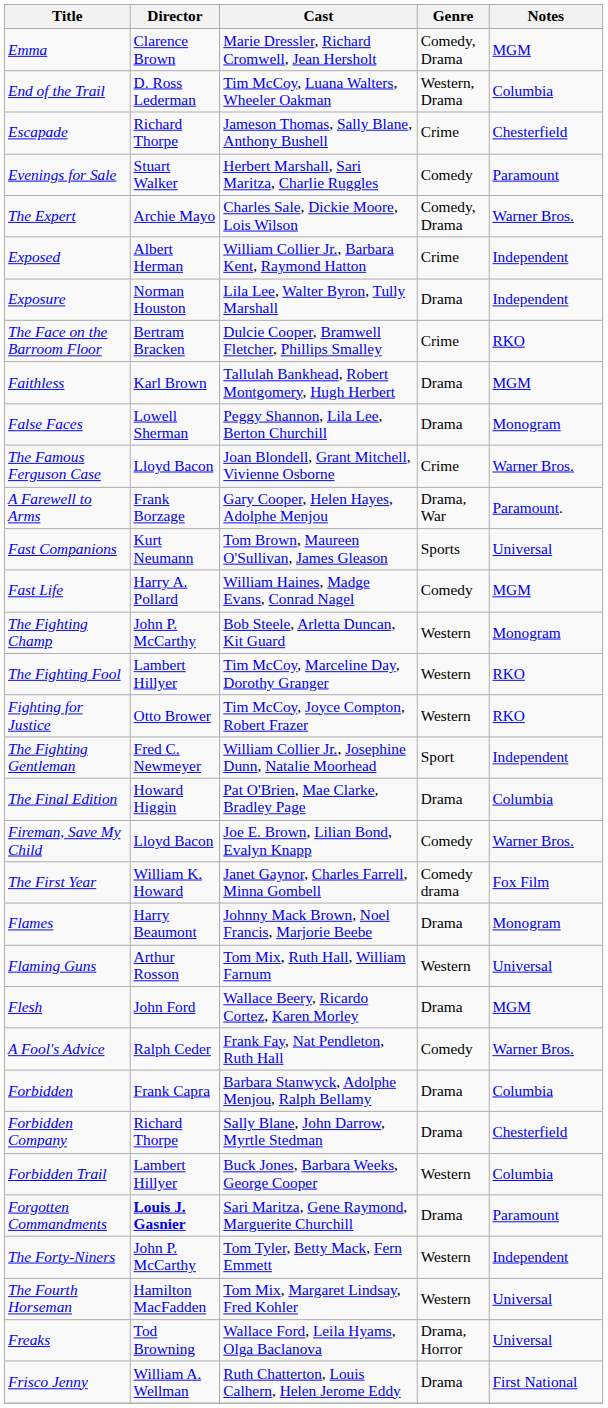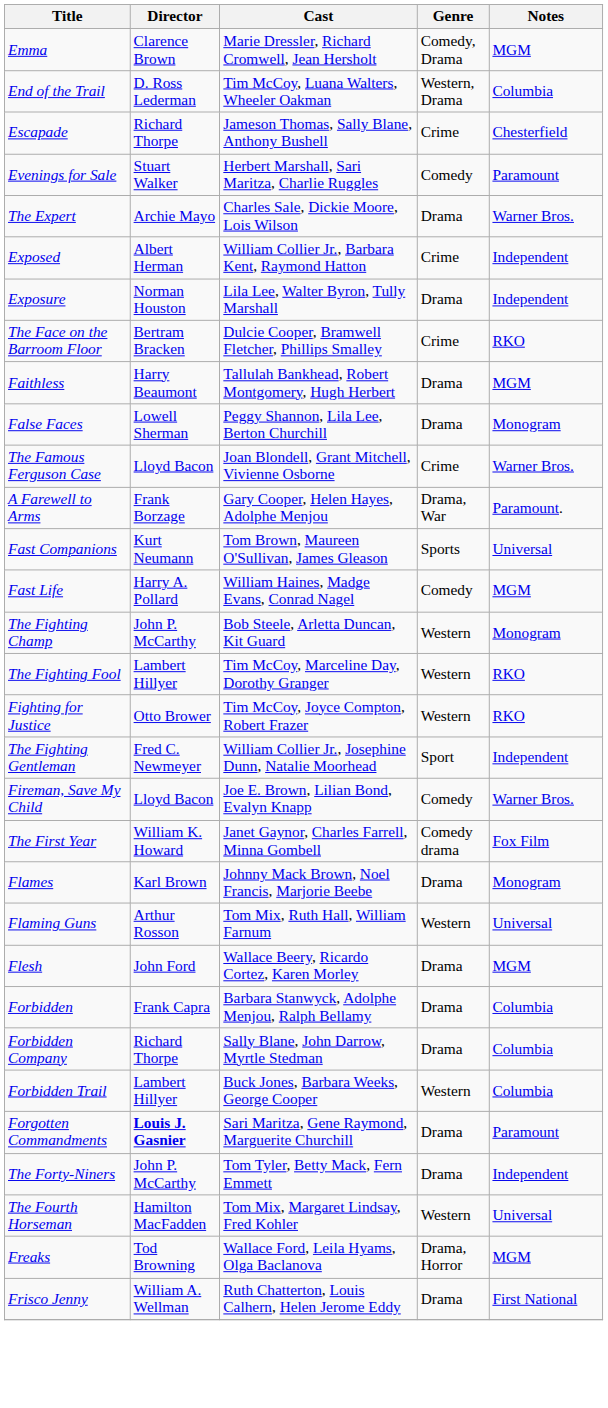 <table class="wikitable" style="width:100%;">
 <tr>
 <th style="width:21%;">Title</th>
 <th style="width:15%;">Director</th>
 <th style="width:33%;">Cast</th>
 <th style="width:12%;">Genre</th>
 <th style="width:19%;">Notes</th>
 </tr>
 <tr>
 <td><em><a href='#'>Emma</a></em></td>
 <td><a href='#'>Clarence Brown</a></td>
 <td><a href='#'>Marie Dressler</a>, <a href='#'>Richard Cromwell</a>, <a href='#'>Jean Hersholt</a></td>
 <td>Comedy, Drama</td>
 <td><a href='#'>MGM</a></td>
 </tr>
 <tr>
 <td><em><a href='#'>End of the Trail</a></em></td>
 <td><a href='#'>D. Ross Lederman</a></td>
 <td><a href='#'>Tim McCoy</a>, <a href='#'>Luana Walters</a>, <a href='#'>Wheeler Oakman</a></td>
 <td>Western, Drama</td>
 <td><a href='#'>Columbia</a></td>
 </tr>
 <tr>
 <td><em><a href='#'>Escapade</a></em></td>
 <td><a href='#'>Richard Thorpe</a></td>
 <td><a href='#'>Jameson Thomas</a>, <a href='#'>Sally Blane</a>, <a href='#'>Anthony Bushell</a></td>
 <td>Crime</td>
 <td><a href='#'>Chesterfield</a></td>
 </tr>
 <tr>
 <td><em><a href='#'>Evenings for Sale</a></em></td>
 <td><a href='#'>Stuart Walker</a></td>
 <td><a href='#'>Herbert Marshall</a>, <a href='#'>Sari Maritza</a>, <a href='#'>Charlie Ruggles</a></td>
 <td>Comedy</td>
 <td><a href='#'>Paramount</a></td>
 </tr>
 <tr>
 <td><em><a href='#'>The Expert</a></em></td>
 <td><a href='#'>Archie Mayo</a></td>
 <td><a href='#'>Charles Sale</a>, <a href='#'>Dickie Moore</a>, <a href='#'>Lois Wilson</a></td>
-<td>Comedy, Drama</td>
+<td>Drama</td>
 <td><a href='#'>Warner Bros.</a></td>
 </tr>
 <tr>
 <td><em><a href='#'>Exposed</a></em></td>
 <td><a href='#'>Albert Herman</a></td>
 <td><a href='#'>William Collier Jr.</a>, <a href='#'>Barbara Kent</a>, <a href='#'>Raymond Hatton</a></td>
 <td>Crime</td>
 <td><a href='#'>Independent</a></td>
 </tr>
 <tr>
 <td><em><a href='#'>Exposure</a></em></td>
 <td><a href='#'>Norman Houston</a></td>
 <td><a href='#'>Lila Lee</a>, <a href='#'>Walter Byron</a>, <a href='#'>Tully Marshall</a></td>
 <td>Drama</td>
 <td><a href='#'>Independent</a></td>
 </tr>
 <tr>
 <td><em><a href='#'>The Face on the Barroom Floor</a></em></td>
 <td><a href='#'>Bertram Bracken</a></td>
 <td><a href='#'>Dulcie Cooper</a>, <a href='#'>Bramwell Fletcher</a>, <a href='#'>Phillips Smalley</a></td>
 <td>Crime</td>
 <td><a href='#'>RKO</a></td>
 </tr>
 <tr>
 <td><em><a href='#'>Faithless</a></em></td>
-<td><a href='#'>Karl Brown</a></td>
+<td><a href='#'>Harry Beaumont</a></td>
 <td><a href='#'>Tallulah Bankhead</a>, <a href='#'>Robert Montgomery</a>, <a href='#'>Hugh Herbert</a></td>
 <td>Drama</td>
 <td><a href='#'>MGM</a></td>
 </tr>
 <tr>
 <td><em><a href='#'>False Faces</a></em></td>
 <td><a href='#'>Lowell Sherman</a></td>
 <td><a href='#'>Peggy Shannon</a>, <a href='#'>Lila Lee</a>, <a href='#'>Berton Churchill</a></td>
 <td>Drama</td>
 <td><a href='#'>Monogram</a></td>
 </tr>
 <tr>
 <td><em><a href='#'>The Famous Ferguson Case</a></em></td>
 <td><a href='#'>Lloyd Bacon</a></td>
 <td><a href='#'>Joan Blondell</a>, <a href='#'>Grant Mitchell</a>, <a href='#'>Vivienne Osborne</a></td>
 <td>Crime</td>
 <td><a href='#'>Warner Bros.</a></td>
 </tr>
 <tr>
 <td><em><a href='#'>A Farewell to Arms</a></em></td>
 <td><a href='#'>Frank Borzage</a></td>
 <td><a href='#'>Gary Cooper</a>, <a href='#'>Helen Hayes</a>, <a href='#'>Adolphe Menjou</a></td>
 <td>Drama, War</td>
 <td><a href='#'>Paramount</a>.</td>
 </tr>
 <tr>
 <td><em><a href='#'>Fast Companions</a></em></td>
 <td><a href='#'>Kurt Neumann</a></td>
 <td><a href='#'>Tom Brown</a>, <a href='#'>Maureen O'Sullivan</a>, <a href='#'>James Gleason</a></td>
 <td>Sports</td>
 <td><a href='#'>Universal</a></td>
 </tr>
 <tr>
 <td><em><a href='#'>Fast Life</a></em></td>
 <td><a href='#'>Harry A. Pollard</a></td>
 <td><a href='#'>William Haines</a>, <a href='#'>Madge Evans</a>, <a href='#'>Conrad Nagel</a></td>
 <td>Comedy</td>
 <td><a href='#'>MGM</a></td>
 </tr>
 <tr>
 <td><em><a href='#'>The Fighting Champ </a></em></td>
 <td><a href='#'>John P. McCarthy</a></td>
 <td><a href='#'>Bob Steele</a>, <a href='#'>Arletta Duncan</a>, <a href='#'>Kit Guard</a></td>
 <td>Western</td>
 <td><a href='#'>Monogram</a></td>
 </tr>
 <tr>
 <td><em><a href='#'>The Fighting Fool</a></em></td>
 <td><a href='#'>Lambert Hillyer</a></td>
 <td><a href='#'>Tim McCoy</a>, <a href='#'>Marceline Day</a>, <a href='#'>Dorothy Granger</a></td>
 <td>Western</td>
 <td><a href='#'>RKO</a></td>
 </tr>
 <tr>
 <td><em><a href='#'>Fighting for Justice</a></em></td>
 <td><a href='#'>Otto Brower</a></td>
 <td><a href='#'>Tim McCoy</a>, <a href='#'>Joyce Compton</a>, <a href='#'>Robert Frazer</a></td>
 <td>Western</td>
 <td><a href='#'>RKO</a></td>
 </tr>
 <tr>
 <td><em><a href='#'>The Fighting Gentleman</a></em></td>
 <td><a href='#'>Fred C. Newmeyer</a></td>
 <td><a href='#'>William Collier Jr.</a>, <a href='#'>Josephine Dunn</a>, <a href='#'>Natalie Moorhead</a></td>
 <td>Sport</td>
 <td><a href='#'>Independent</a></td>
 </tr>
 <tr>
-<td><em><a href='#'>The Final Edition</a></em></td>
-<td><a href='#'>Howard Higgin</a></td>
-<td><a href='#'>Pat O'Brien</a>, <a href='#'>Mae Clarke</a>, <a href='#'>Bradley Page</a></td>
-<td>Drama</td>
-<td><a href='#'>Columbia</a></td>
-</tr>
-<tr>
 <td><em><a href='#'>Fireman, Save My Child</a></em></td>
 <td><a href='#'>Lloyd Bacon</a></td>
 <td><a href='#'>Joe E. Brown</a>, <a href='#'>Lilian Bond</a>, <a href='#'>Evalyn Knapp</a></td>
 <td>Comedy</td>
 <td><a href='#'>Warner Bros.</a></td>
 </tr>
 <tr>
 <td><em><a href='#'>The First Year</a></em></td>
 <td><a href='#'>William K. Howard</a></td>
 <td><a href='#'>Janet Gaynor</a>, <a href='#'>Charles Farrell</a>, <a href='#'>Minna Gombell</a></td>
 <td>Comedy drama</td>
 <td><a href='#'>Fox Film</a></td>
 </tr>
 <tr>
 <td><em><a href='#'>Flames</a></em></td>
-<td><a href='#'>Harry Beaumont</a></td>
+<td><a href='#'>Karl Brown</a></td>
 <td><a href='#'>Johnny Mack Brown</a>, <a href='#'>Noel Francis</a>, <a href='#'>Marjorie Beebe</a></td>
 <td>Drama</td>
 <td><a href='#'>Monogram</a></td>
 </tr>
 <tr>
 <td><em><a href='#'>Flaming Guns</a></em></td>
 <td><a href='#'>Arthur Rosson</a></td>
 <td><a href='#'>Tom Mix</a>, <a href='#'>Ruth Hall</a>, <a href='#'>William Farnum</a></td>
 <td>Western</td>
 <td><a href='#'>Universal</a></td>
 </tr>
 <tr>
 <td><em><a href='#'>Flesh</a></em></td>
 <td><a href='#'>John Ford</a></td>
 <td><a href='#'>Wallace Beery</a>, <a href='#'>Ricardo Cortez</a>, <a href='#'>Karen Morley</a></td>
 <td>Drama</td>
 <td><a href='#'>MGM</a></td>
 </tr>
 <tr>
-<td><em><a href='#'>A Fool's Advice</a></em></td>
-<td><a href='#'>Ralph Ceder</a></td>
-<td><a href='#'>Frank Fay</a>, <a href='#'>Nat Pendleton</a>, <a href='#'>Ruth Hall</a></td>
-<td>Comedy</td>
-<td><a href='#'>Warner Bros.</a></td>
-</tr>
-<tr>
 <td><em><a href='#'>Forbidden</a></em></td>
 <td><a href='#'>Frank Capra</a></td>
 <td><a href='#'>Barbara Stanwyck</a>, <a href='#'>Adolphe Menjou</a>, <a href='#'>Ralph Bellamy</a></td>
 <td>Drama</td>
 <td><a href='#'>Columbia</a></td>
 </tr>
 <tr>
 <td><em><a href='#'>Forbidden Company</a></em></td>
 <td><a href='#'>Richard Thorpe</a></td>
 <td><a href='#'>Sally Blane</a>, <a href='#'>John Darrow</a>, <a href='#'>Myrtle Stedman</a></td>
 <td>Drama</td>
-<td><a href='#'>Chesterfield</a></td>
+<td><a href='#'>Columbia</a></td>
 </tr>
 <tr>
 <td><em><a href='#'>Forbidden Trail</a></em></td>
 <td><a href='#'>Lambert Hillyer</a></td>
 <td><a href='#'>Buck Jones</a>, <a href='#'>Barbara Weeks</a>, <a href='#'>George Cooper</a></td>
 <td>Western</td>
 <td><a href='#'>Columbia</a></td>
 </tr>
 <tr>
 <td><em><a href='#'>Forgotten Commandments</a></em></td>
 <td><strong><a href='#'>Louis J. Gasnier</a></strong></td>
 <td><a href='#'>Sari Maritza</a>, <a href='#'>Gene Raymond</a>, <a href='#'>Marguerite Churchill</a></td>
 <td>Drama</td>
 <td><a href='#'>Paramount</a></td>
 </tr>
 <tr>
 <td><em><a href='#'>The Forty-Niners</a></em></td>
 <td><a href='#'>John P. McCarthy</a></td>
 <td><a href='#'>Tom Tyler</a>, <a href='#'>Betty Mack</a>, <a href='#'>Fern Emmett</a></td>
-<td>Western</td>
+<td>Drama</td>
 <td><a href='#'>Independent</a></td>
 </tr>
 <tr>
 <td><em><a href='#'>The Fourth Horseman</a></em></td>
 <td><a href='#'>Hamilton MacFadden</a></td>
 <td><a href='#'>Tom Mix</a>, <a href='#'>Margaret Lindsay</a>, <a href='#'>Fred Kohler</a></td>
 <td>Western</td>
 <td><a href='#'>Universal</a></td>
 </tr>
 <tr>
 <td><em><a href='#'>Freaks</a></em></td>
 <td><a href='#'>Tod Browning</a></td>
 <td><a href='#'>Wallace Ford</a>, <a href='#'>Leila Hyams</a>, <a href='#'>Olga Baclanova</a></td>
 <td>Drama, Horror</td>
-<td><a href='#'>Universal</a></td>
+<td><a href='#'>MGM</a></td>
 </tr>
 <tr>
 <td><em><a href='#'>Frisco Jenny</a></em></td>
 <td><a href='#'>William A. Wellman</a></td>
 <td><a href='#'>Ruth Chatterton</a>, <a href='#'>Louis Calhern</a>, <a href='#'>Helen Jerome Eddy</a></td>
 <td>Drama</td>
 <td><a href='#'>First National</a></td>
 </tr>
 <tr>
 </tr>
 </table>
